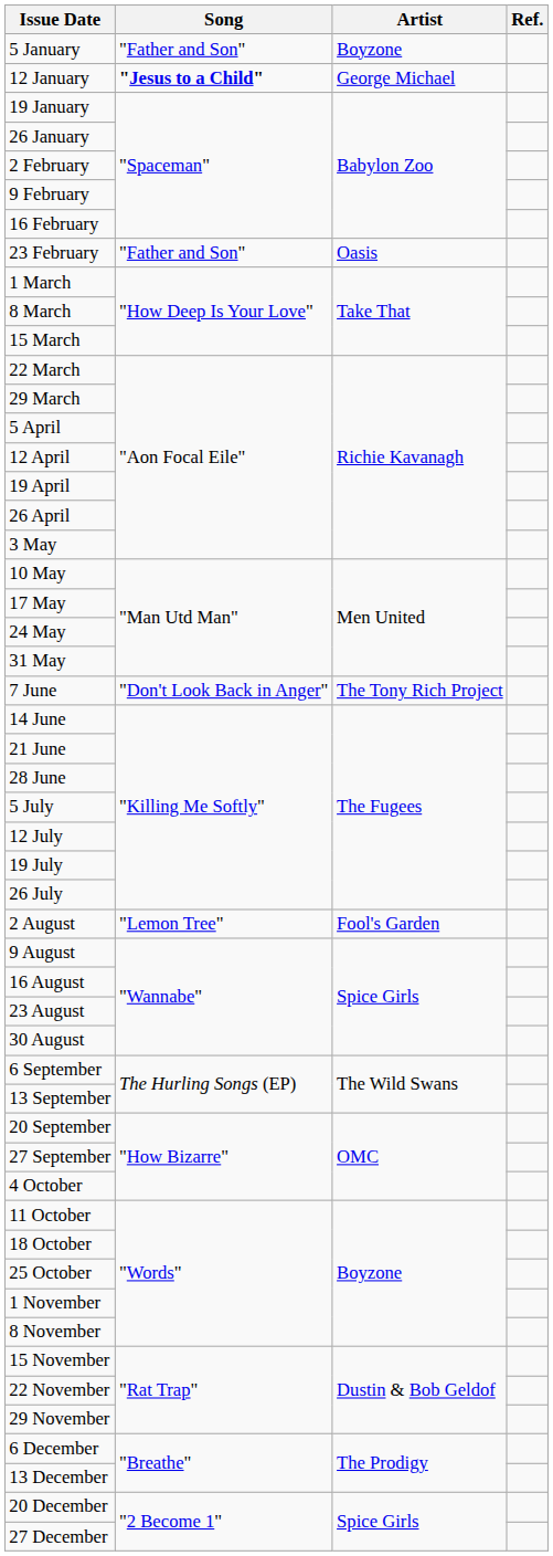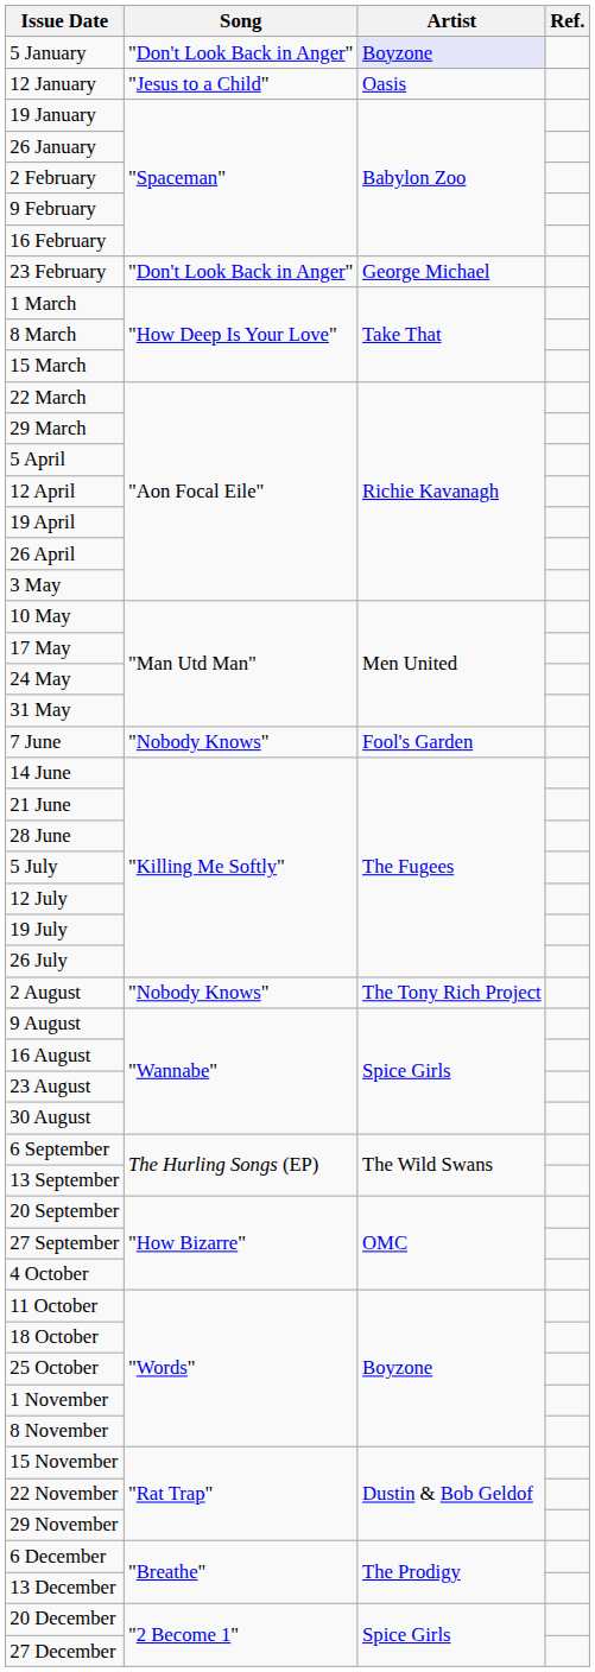 <table class="wikitable">
 <tr>
 <th>Issue Date</th>
 <th>Song</th>
 <th>Artist</th>
 <th>Ref.</th>
 </tr>
 <tr>
 <td>5 January</td>
-<td>"<a href='#'>Father and Son</a>"</td>
-<td><a href='#'>Boyzone</a></td>
+<td>"<a href='#'>Don't Look Back in Anger</a>"</td>
+<td style="background: lavender;"><a href='#'>Boyzone</a></td>
 <td></td>
 </tr>
 <tr>
 <td>12 January</td>
-<td><strong>"<a href='#'>Jesus to a Child</a>"</strong></td>
-<td><a href='#'>George Michael</a></td>
+<td>"<a href='#'>Jesus to a Child</a>"</td>
+<td><a href='#'>Oasis</a></td>
 <td></td>
 </tr>
 <tr>
 <td>19 January</td>
 <td rowspan=5>"<a href='#'>Spaceman</a>"</td>
 <td rowspan=5><a href='#'>Babylon Zoo</a></td>
 <td></td>
 </tr>
 <tr>
 <td>26 January</td>
 <td></td>
 </tr>
 <tr>
 <td>2 February</td>
 <td></td>
 </tr>
 <tr>
 <td>9 February</td>
 <td></td>
 </tr>
 <tr>
 <td>16 February</td>
 <td></td>
 </tr>
 <tr>
 <td>23 February</td>
-<td>"<a href='#'>Father and Son</a>"</td>
-<td><a href='#'>Oasis</a></td>
+<td>"<a href='#'>Don't Look Back in Anger</a>"</td>
+<td><a href='#'>George Michael</a></td>
 <td></td>
 </tr>
 <tr>
 <td>1 March</td>
 <td rowspan=3>"<a href='#'>How Deep Is Your Love</a>"</td>
 <td rowspan=3><a href='#'>Take That</a></td>
 <td></td>
 </tr>
 <tr>
 <td>8 March</td>
 <td></td>
 </tr>
 <tr>
 <td>15 March</td>
 <td></td>
 </tr>
 <tr>
 <td>22 March</td>
 <td rowspan=7>"Aon Focal Eile"</td>
 <td rowspan=7><a href='#'>Richie Kavanagh</a></td>
 <td></td>
 </tr>
 <tr>
 <td>29 March</td>
 <td></td>
 </tr>
 <tr>
 <td>5 April</td>
 <td></td>
 </tr>
 <tr>
 <td>12 April</td>
 <td></td>
 </tr>
 <tr>
 <td>19 April</td>
 <td></td>
 </tr>
 <tr>
 <td>26 April</td>
 <td></td>
 </tr>
 <tr>
 <td>3 May</td>
 <td></td>
 </tr>
 <tr>
 <td>10 May</td>
 <td rowspan=4>"Man Utd Man"</td>
 <td rowspan=4>Men United</td>
 <td></td>
 </tr>
 <tr>
 <td>17 May</td>
 <td></td>
 </tr>
 <tr>
 <td>24 May</td>
 <td></td>
 </tr>
 <tr>
 <td>31 May</td>
 <td></td>
 </tr>
 <tr>
 <td>7 June</td>
-<td>"<a href='#'>Don't Look Back in Anger</a>"</td>
-<td><a href='#'>The Tony Rich Project</a></td>
+<td>"<a href='#'>Nobody Knows</a>"</td>
+<td><a href='#'>Fool's Garden</a></td>
 <td></td>
 </tr>
 <tr>
 <td>14 June</td>
 <td rowspan=7>"<a href='#'>Killing Me Softly</a>"</td>
 <td rowspan=7><a href='#'>The Fugees</a></td>
 <td></td>
 </tr>
 <tr>
 <td>21 June</td>
 <td></td>
 </tr>
 <tr>
 <td>28 June</td>
 <td></td>
 </tr>
 <tr>
 <td>5 July</td>
 <td></td>
 </tr>
 <tr>
 <td>12 July</td>
 <td></td>
 </tr>
 <tr>
 <td>19 July</td>
 <td></td>
 </tr>
 <tr>
 <td>26 July</td>
 <td></td>
 </tr>
 <tr>
 <td>2 August</td>
-<td>"<a href='#'>Lemon Tree</a>"</td>
-<td><a href='#'>Fool's Garden</a></td>
+<td>"<a href='#'>Nobody Knows</a>"</td>
+<td><a href='#'>The Tony Rich Project</a></td>
 <td></td>
 </tr>
 <tr>
 <td>9 August</td>
 <td rowspan=4>"<a href='#'>Wannabe</a>"</td>
 <td rowspan=4><a href='#'>Spice Girls</a></td>
 <td></td>
 </tr>
 <tr>
 <td>16 August</td>
 <td></td>
 </tr>
 <tr>
 <td>23 August</td>
 <td></td>
 </tr>
 <tr>
 <td>30 August</td>
 <td></td>
 </tr>
 <tr>
 <td>6 September</td>
 <td rowspan=2><em>The Hurling Songs</em> (EP)</td>
 <td rowspan=2>The Wild Swans</td>
 <td></td>
 </tr>
 <tr>
 <td>13 September</td>
 <td></td>
 </tr>
 <tr>
 <td>20 September</td>
 <td rowspan=3>"<a href='#'>How Bizarre</a>"</td>
 <td rowspan=3><a href='#'>OMC</a></td>
 <td></td>
 </tr>
 <tr>
 <td>27 September</td>
 <td></td>
 </tr>
 <tr>
 <td>4 October</td>
 <td></td>
 </tr>
 <tr>
 <td>11 October</td>
 <td rowspan=5>"<a href='#'>Words</a>"</td>
 <td rowspan=5><a href='#'>Boyzone</a></td>
 <td></td>
 </tr>
 <tr>
 <td>18 October</td>
 <td></td>
 </tr>
 <tr>
 <td>25 October</td>
 <td></td>
 </tr>
 <tr>
 <td>1 November</td>
 <td></td>
 </tr>
 <tr>
 <td>8 November</td>
 <td></td>
 </tr>
 <tr>
 <td>15 November</td>
 <td rowspan=3>"<a href='#'>Rat Trap</a>"</td>
 <td rowspan=3><a href='#'>Dustin</a> & <a href='#'>Bob Geldof</a></td>
 <td></td>
 </tr>
 <tr>
 <td>22 November</td>
 <td></td>
 </tr>
 <tr>
 <td>29 November</td>
 <td></td>
 </tr>
 <tr>
 <td>6 December</td>
 <td rowspan=2>"<a href='#'>Breathe</a>"</td>
 <td rowspan=2><a href='#'>The Prodigy</a></td>
 <td></td>
 </tr>
 <tr>
 <td>13 December</td>
 <td></td>
 </tr>
 <tr>
 <td>20 December</td>
 <td rowspan=2>"<a href='#'>2 Become 1</a>"</td>
 <td rowspan=2><a href='#'>Spice Girls</a></td>
 <td></td>
 </tr>
 <tr>
 <td>27 December</td>
 <td></td>
 </tr>
 </table>
